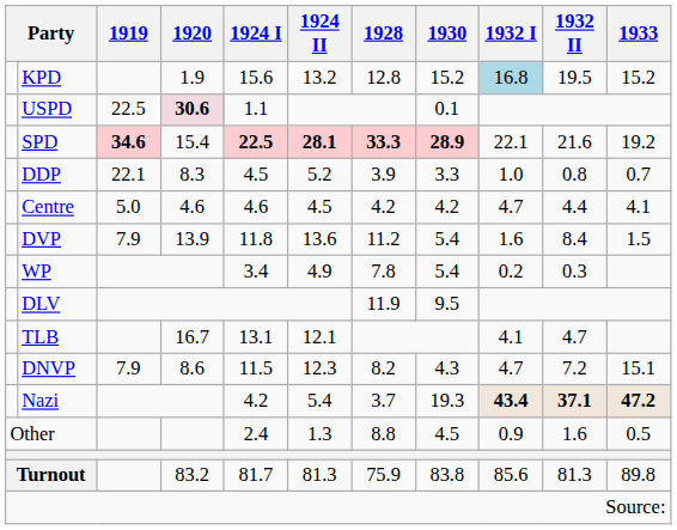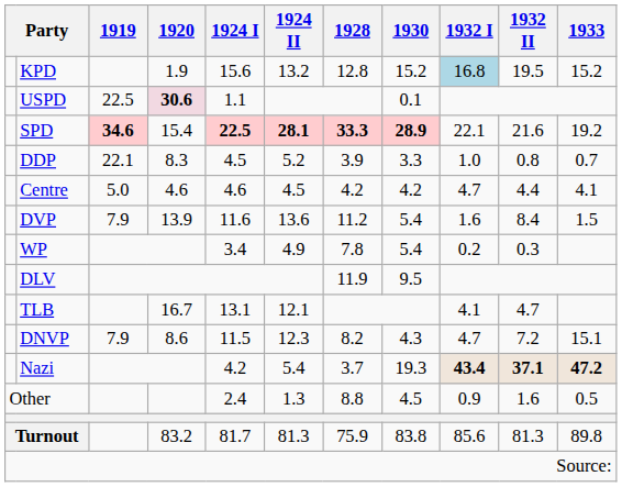 <table class=wikitable style="font-size:90%; text-align:center">
 <tr>
 <th style="width:60px" colspan=2>Party</th>
 <th style="width:40px"><a href='#'>1919</a></th>
 <th style="width:40px"><a href='#'>1920</a></th>
 <th style="width:40px"><a href='#'>1924 I</a></th>
 <th style="width:40px"><a href='#'>1924 II</a></th>
 <th style="width:40px"><a href='#'>1928</a></th>
 <th style="width:40px"><a href='#'>1930</a></th>
 <th style="width:40px"><a href='#'>1932 I</a></th>
 <th style="width:40px"><a href='#'>1932 II</a></th>
 <th style="width:40px"><a href='#'>1933</a></th>
 </tr>
 <tr>
 <td bgcolor=></td>
 <td align=left><a href='#'>KPD</a></td>
 <td></td>
 <td>1.9</td>
 <td>15.6</td>
 <td>13.2</td>
 <td>12.8</td>
 <td>15.2</td>
 <td style="background: lightblue;">16.8</td>
 <td>19.5</td>
 <td>15.2</td>
 </tr>
 <tr>
 <td bgcolor=></td>
 <td align=left><a href='#'>USPD</a></td>
 <td>22.5</td>
 <td bgcolor=#F2D9E2><strong>30.6</strong></td>
 <td>1.1</td>
 <td colspan=2></td>
 <td>0.1</td>
 </tr>
 <tr>
 <td bgcolor=></td>
 <td align=left><a href='#'>SPD</a></td>
 <td bgcolor=#FFCCCF><strong>34.6</strong></td>
 <td>15.4</td>
 <td bgcolor=#FFCCCF><strong>22.5</strong></td>
 <td bgcolor=#FFCCCF><strong>28.1</strong></td>
 <td bgcolor=#FFCCCF><strong>33.3</strong></td>
 <td bgcolor=#FFCCCF><strong>28.9</strong></td>
 <td>22.1</td>
 <td>21.6</td>
 <td>19.2</td>
 </tr>
 <tr>
 <td bgcolor=></td>
 <td align=left><a href='#'>DDP</a></td>
 <td>22.1</td>
 <td>8.3</td>
 <td>4.5</td>
 <td>5.2</td>
 <td>3.9</td>
 <td>3.3</td>
 <td>1.0</td>
 <td>0.8</td>
 <td>0.7</td>
 </tr>
 <tr>
 <td bgcolor=></td>
 <td align=left><a href='#'>Centre</a></td>
 <td>5.0</td>
 <td>4.6</td>
 <td>4.6</td>
 <td>4.5</td>
 <td>4.2</td>
 <td>4.2</td>
 <td>4.7</td>
 <td>4.4</td>
 <td>4.1</td>
 </tr>
 <tr>
 <td bgcolor=></td>
 <td align=left><a href='#'>DVP</a></td>
 <td>7.9</td>
 <td>13.9</td>
-<td>11.8</td>
+<td>11.6</td>
 <td>13.6</td>
 <td>11.2</td>
 <td>5.4</td>
 <td>1.6</td>
 <td>8.4</td>
 <td>1.5</td>
 </tr>
 <tr>
 <td bgcolor=></td>
 <td align=left><a href='#'>WP</a></td>
 <td colspan=2></td>
 <td>3.4</td>
 <td>4.9</td>
 <td>7.8</td>
 <td>5.4</td>
 <td>0.2</td>
 <td>0.3</td>
 </tr>
 <tr>
 <td bgcolor=></td>
 <td align=left><a href='#'>DLV</a></td>
 <td colspan=4></td>
 <td>11.9</td>
 <td>9.5</td>
 <td colspan=3></td>
 </tr>
 <tr>
 <td bgcolor=></td>
 <td align=left><a href='#'>TLB</a></td>
 <td></td>
 <td>16.7</td>
 <td>13.1</td>
 <td>12.1</td>
 <td colspan=2></td>
 <td>4.1</td>
 <td>4.7</td>
 </tr>
 <tr>
 <td bgcolor=></td>
 <td align=left><a href='#'>DNVP</a></td>
 <td>7.9</td>
 <td>8.6</td>
 <td>11.5</td>
 <td>12.3</td>
 <td>8.2</td>
 <td>4.3</td>
 <td>4.7</td>
 <td>7.2</td>
 <td>15.1</td>
 </tr>
 <tr>
 <td bgcolor=></td>
 <td align=left><a href='#'>Nazi</a></td>
 <td colspan=2></td>
 <td>4.2</td>
 <td>5.4</td>
 <td>3.7</td>
 <td>19.3</td>
 <td bgcolor=#F0E6DB><strong>43.4</strong></td>
 <td bgcolor=#F0E6DB><strong>37.1</strong></td>
 <td bgcolor=#F0E6DB><strong>47.2</strong></td>
 </tr>
 <tr>
 <td colspan=2 align=left>Other</td>
 <td></td>
 <td></td>
 <td>2.4</td>
 <td>1.3</td>
 <td>8.8</td>
 <td>4.5</td>
 <td>0.9</td>
 <td>1.6</td>
 <td>0.5</td>
 </tr>
 <tr>
 <th colspan=11></th>
 </tr>
 <tr>
 <th colspan=2 align=left>Turnout</th>
 <td></td>
 <td>83.2</td>
 <td>81.7</td>
 <td>81.3</td>
 <td>75.9</td>
 <td>83.8</td>
 <td>85.6</td>
 <td>81.3</td>
 <td>89.8</td>
 </tr>
 <tr>
 <td colspan=11 align=right>Source: </td>
 </tr>
 </table>
